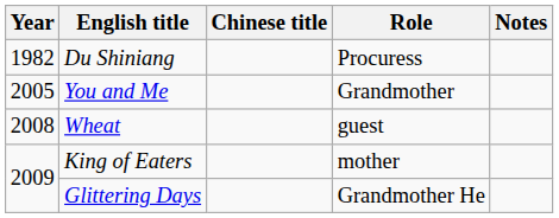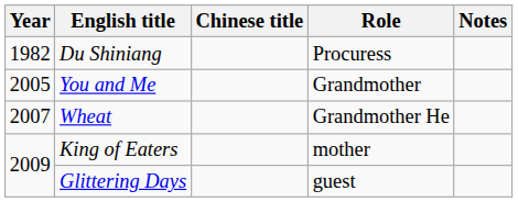 <table class="wikitable">
 <tr>
 <th>Year</th>
 <th>English title</th>
 <th>Chinese title</th>
 <th>Role</th>
 <th>Notes</th>
 </tr>
 <tr>
 <td>1982</td>
 <td><em>Du Shiniang</em></td>
 <td></td>
 <td>Procuress</td>
 <td></td>
 </tr>
 <tr>
 <td>2005</td>
 <td><em><a href='#'>You and Me</a></em></td>
 <td></td>
 <td>Grandmother</td>
 <td></td>
 </tr>
 <tr>
-<td>2008</td>
+<td>2007</td>
 <td><em><a href='#'>Wheat</a></em></td>
 <td></td>
-<td>guest</td>
+<td>Grandmother He</td>
 <td></td>
 </tr>
 <tr>
 <td rowspan="2">2009</td>
 <td><em>King of Eaters</em></td>
 <td></td>
 <td>mother</td>
 <td></td>
 </tr>
 <tr>
 <td><em><a href='#'>Glittering Days</a></em></td>
 <td></td>
-<td>Grandmother He</td>
+<td>guest</td>
 <td></td>
 </tr>
 </table>
